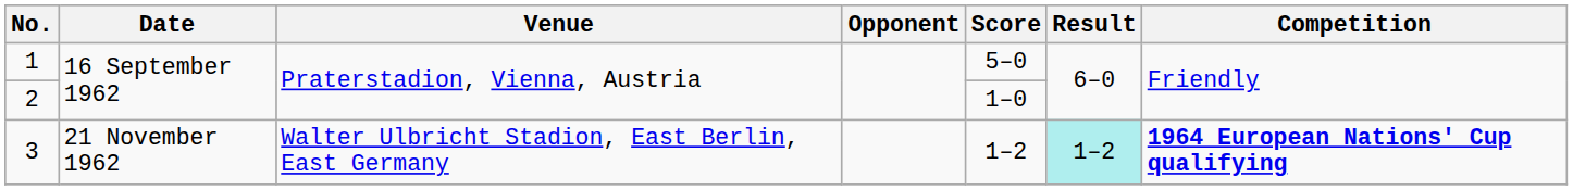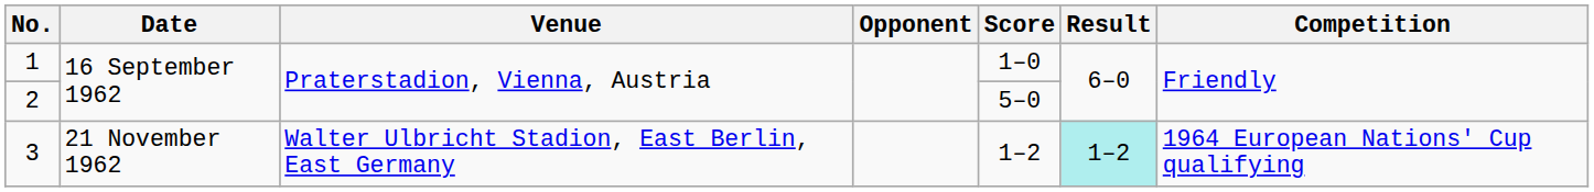 <table class="wikitable sortable">
 <tr>
 <th scope="col">No.</th>
 <th scope="col">Date</th>
 <th scope="col">Venue</th>
 <th scope="col">Opponent</th>
 <th scope="col">Score</th>
 <th scope="col">Result</th>
 <th scope="col">Competition</th>
 </tr>
 <tr>
 <td style="text-align:center">1</td>
 <td rowspan="2">16 September 1962</td>
 <td rowspan="2"><a href='#'>Praterstadion</a>, <a href='#'>Vienna</a>, Austria</td>
 <td rowspan="2"></td>
-<td style="text-align:center">5–0</td>
+<td style="text-align:center">1–0</td>
 <td rowspan="2" style="text-align:center">6–0</td>
 <td rowspan="2"><a href='#'>Friendly</a></td>
 </tr>
 <tr>
 <td style="text-align:center">2</td>
-<td style="text-align:center">1–0</td>
+<td style="text-align:center">5–0</td>
 </tr>
 <tr>
 <td style="text-align:center">3</td>
 <td>21 November 1962</td>
 <td><a href='#'>Walter Ulbricht Stadion</a>, <a href='#'>East Berlin</a>, <a href='#'>East Germany</a></td>
 <td></td>
 <td style="text-align:center">1–2</td>
 <td style="background: paleturquoise; text-align:center">1–2</td>
-<td><strong><a href='#'>1964 European Nations' Cup qualifying</a></strong></td>
+<td><a href='#'>1964 European Nations' Cup qualifying</a></td>
 </tr>
 </table>
